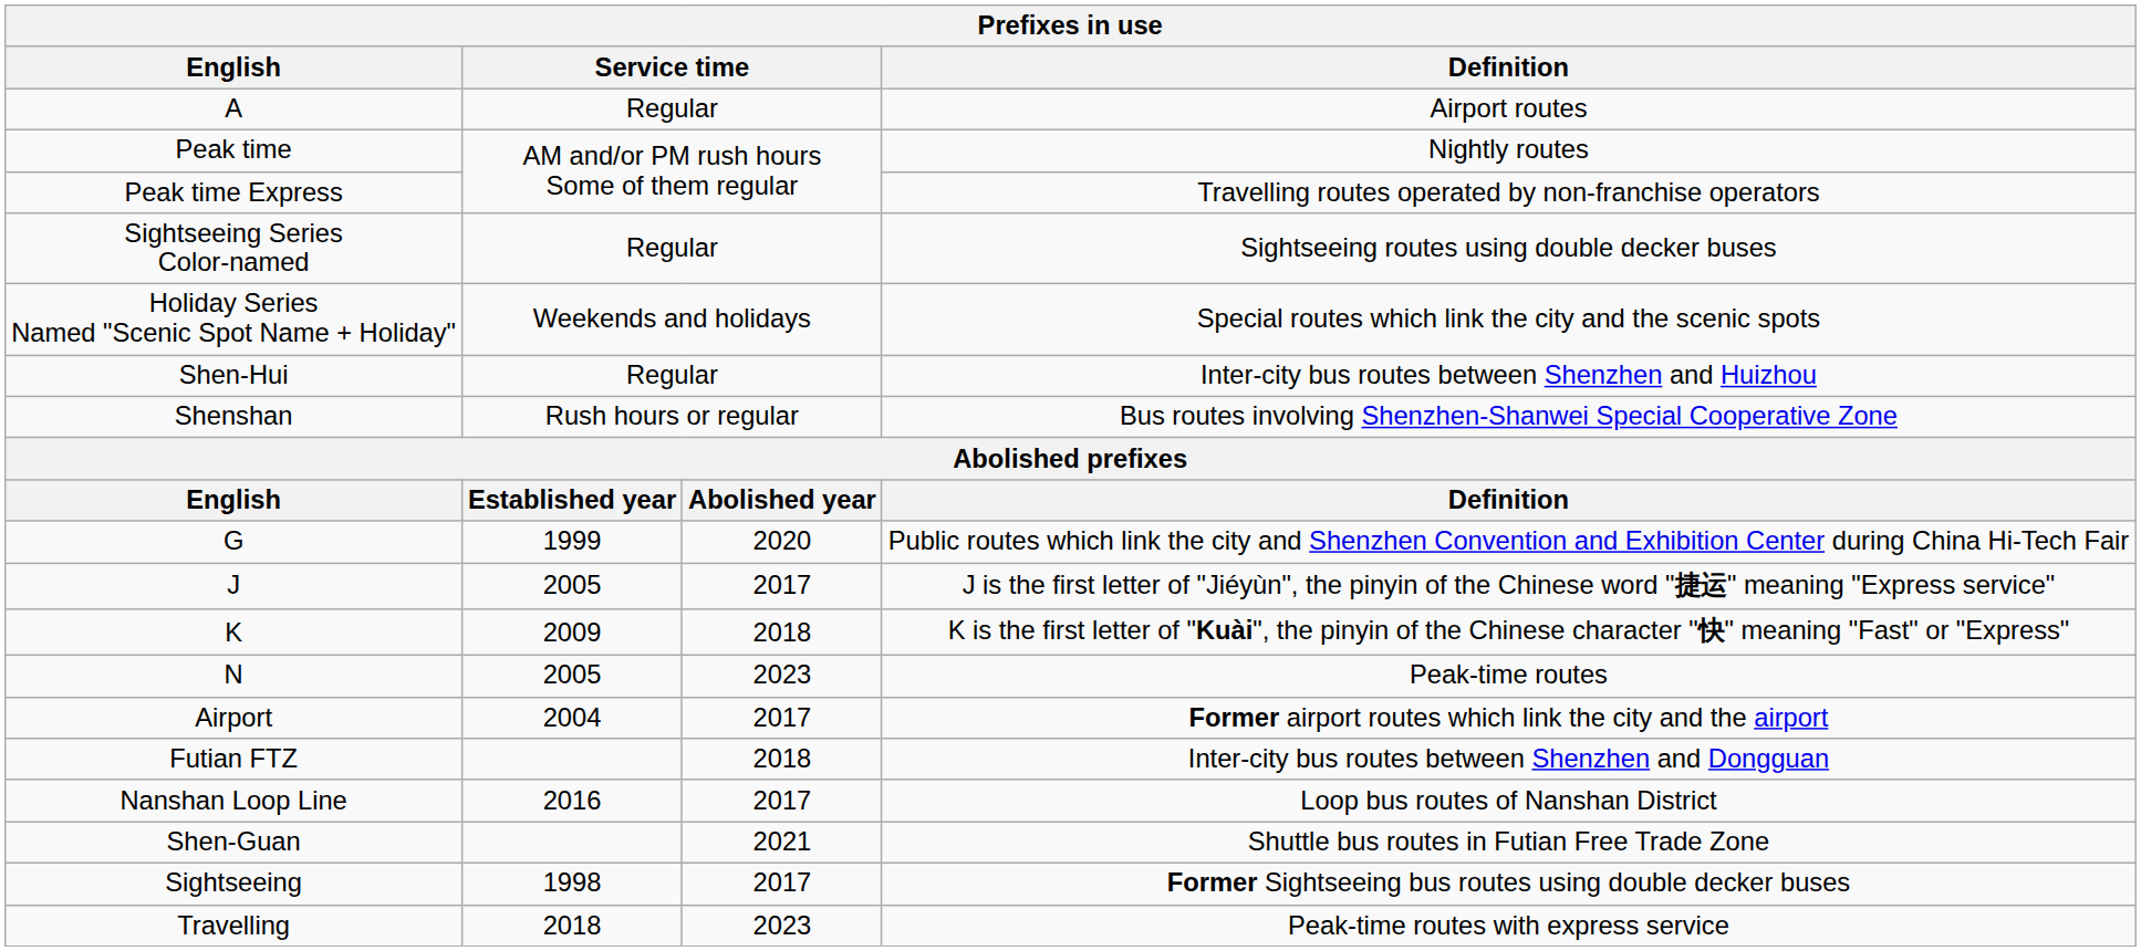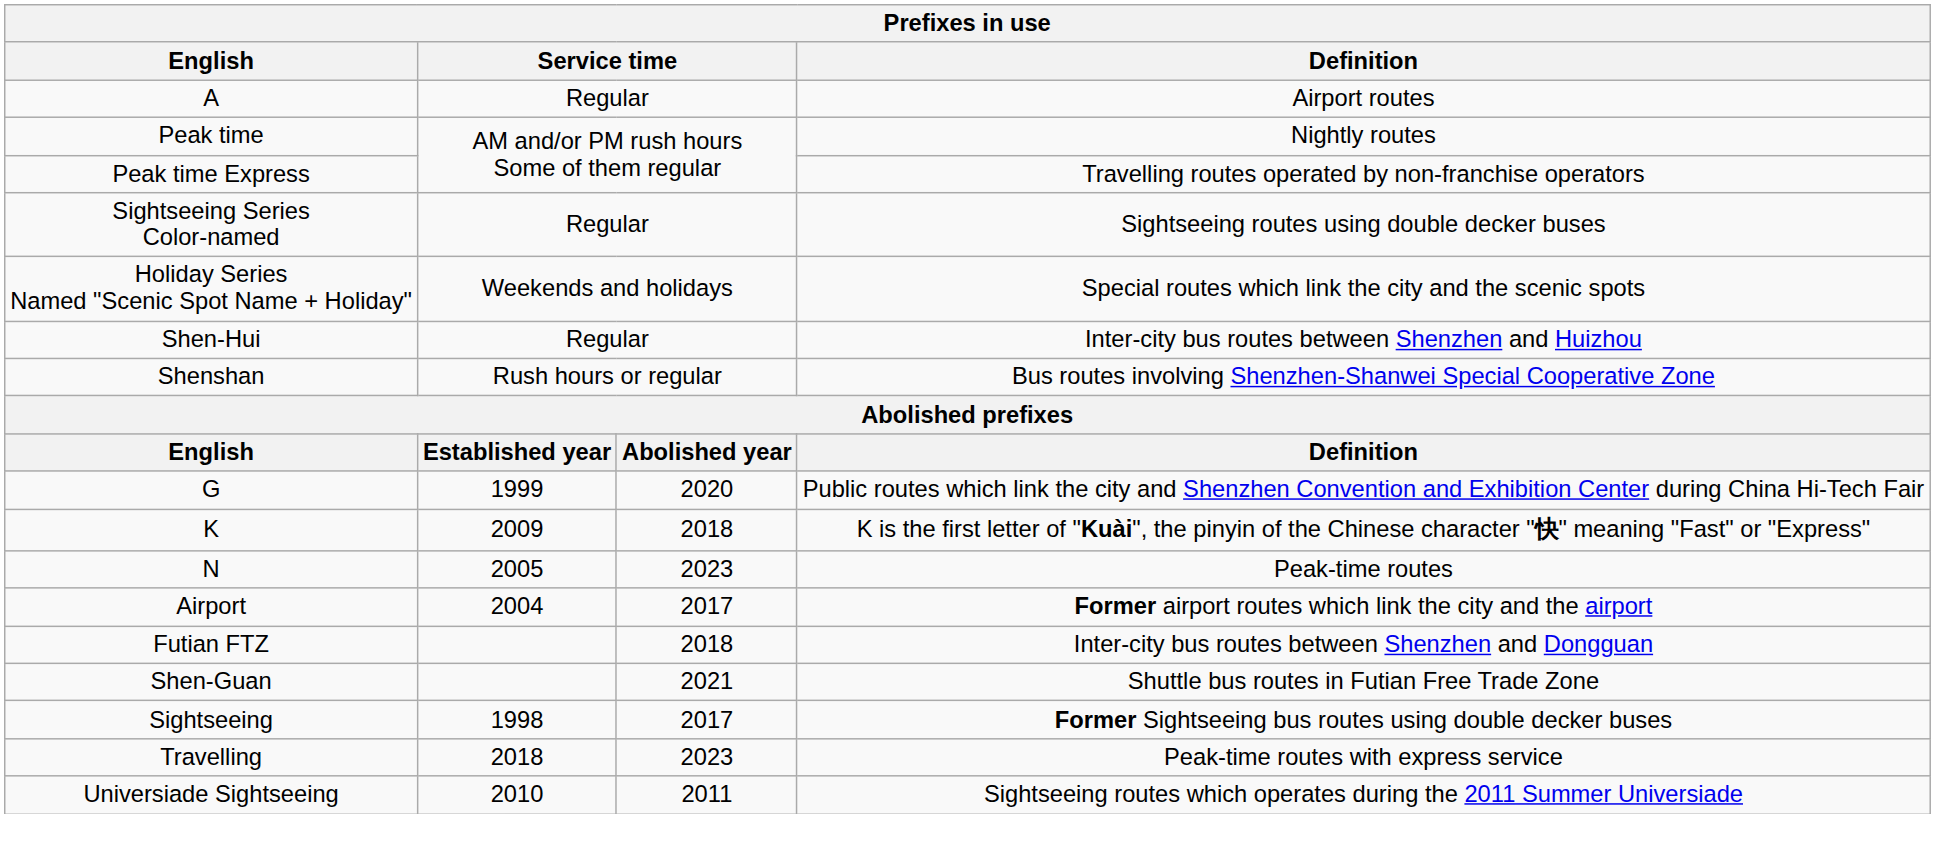 <table class="wikitable" style="text-align: center;">
 <tr>
 <th colspan="4">Prefixes in use</th>
 </tr>
 <tr>
 <th>English</th>
 <th colspan="2">Service time</th>
 <th>Definition</th>
 </tr>
 <tr>
 <td>A</td>
 <td colspan="2">Regular</td>
 <td>Airport routes</td>
 </tr>
 <tr>
 <td>Peak time</td>
 <td colspan="2" rowspan="2">AM and/or PM rush hours<br>Some of them regular</td>
 <td>Nightly routes</td>
 </tr>
 <tr>
 <td>Peak time Express</td>
 <td>Travelling routes operated by non-franchise operators</td>
 </tr>
 <tr>
 <td>Sightseeing Series<br>Color-named</td>
 <td colspan="2">Regular</td>
 <td>Sightseeing routes using double decker buses</td>
 </tr>
 <tr>
 <td>Holiday Series<br>Named "Scenic Spot Name + Holiday"</td>
 <td colspan="2">Weekends and holidays</td>
 <td>Special routes which link the city and the scenic spots</td>
 </tr>
 <tr>
 <td>Shen-Hui</td>
 <td colspan="2">Regular</td>
 <td>Inter-city bus routes between <a href='#'>Shenzhen</a> and <a href='#'>Huizhou</a></td>
 </tr>
 <tr>
 <td>Shenshan</td>
 <td colspan="2">Rush hours or regular</td>
 <td>Bus routes involving <a href='#'>Shenzhen-Shanwei Special Cooperative Zone</a></td>
 </tr>
 <tr>
 <th colspan="4">Abolished prefixes</th>
 </tr>
 <tr>
 <th>English</th>
 <th>Established year</th>
 <th>Abolished year</th>
 <th>Definition</th>
 </tr>
 <tr>
 <td>G</td>
 <td>1999</td>
 <td>2020</td>
 <td>Public routes which link the city and <a href='#'>Shenzhen Convention and Exhibition Center</a> during China Hi-Tech Fair</td>
 </tr>
 <tr>
-<td>J</td>
-<td>2005</td>
-<td>2017</td>
-<td>J is the first letter of "Jiéyùn", the pinyin of the Chinese word "<strong>捷运</strong>" meaning "Express service"</td>
-</tr>
-<tr>
 <td>K</td>
 <td>2009</td>
 <td>2018</td>
 <td>K is the first letter of "<strong>Kuài</strong>", the pinyin of the Chinese character "<strong>快</strong>" meaning "Fast" or "Express"</td>
 </tr>
 <tr>
 <td>N</td>
 <td>2005</td>
 <td>2023</td>
 <td>Peak-time routes</td>
 </tr>
 <tr>
 <td>Airport</td>
 <td>2004</td>
 <td>2017</td>
 <td><strong>Former</strong> airport routes which link the city and the <a href='#'>airport</a></td>
 </tr>
 <tr>
 <td>Futian FTZ</td>
 <td></td>
 <td>2018</td>
 <td>Inter-city bus routes between <a href='#'>Shenzhen</a> and <a href='#'>Dongguan</a></td>
 </tr>
 <tr>
-<td>Nanshan Loop Line</td>
-<td>2016</td>
-<td>2017</td>
-<td>Loop bus routes of Nanshan District</td>
-</tr>
-<tr>
 <td>Shen-Guan</td>
 <td></td>
 <td>2021</td>
 <td>Shuttle bus routes in Futian Free Trade Zone</td>
 </tr>
 <tr>
 <td>Sightseeing</td>
 <td>1998</td>
 <td>2017</td>
 <td><strong>Former</strong> Sightseeing bus routes using double decker buses</td>
 </tr>
 <tr>
 <td>Travelling</td>
 <td>2018</td>
 <td>2023</td>
 <td>Peak-time routes with express service</td>
 </tr>
+<tr>
+<td>Universiade Sightseeing</td>
+<td>2010</td>
+<td>2011</td>
+<td>Sightseeing routes which operates during the <a href='#'>2011 Summer Universiade</a></td>
+</tr>
 </table>
